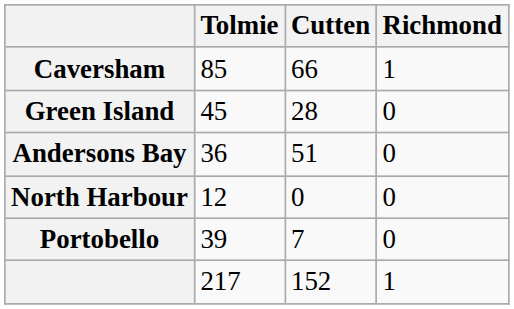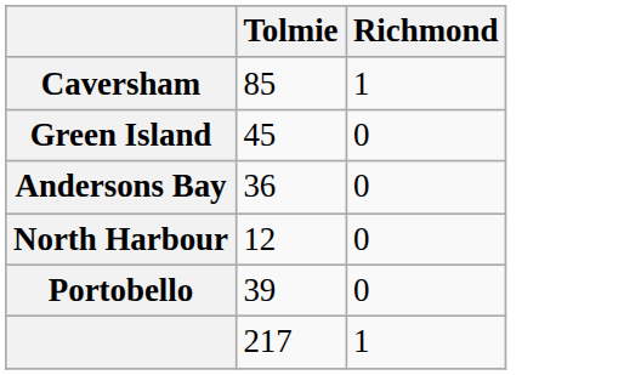 <table class="wikitable">
 <tr>
 <th></th>
 <th>Tolmie</th>
-<th>Cutten</th>
 <th>Richmond</th>
 </tr>
 <tr>
 <th>Caversham</th>
 <td>85</td>
-<td>66</td>
 <td>1</td>
 </tr>
 <tr>
 <th>Green Island</th>
 <td>45</td>
-<td>28</td>
 <td>0</td>
 </tr>
 <tr>
 <th>Andersons Bay</th>
 <td>36</td>
-<td>51</td>
 <td>0</td>
 </tr>
 <tr>
 <th>North Harbour</th>
 <td>12</td>
 <td>0</td>
-<td>0</td>
 </tr>
 <tr>
 <th>Portobello</th>
 <td>39</td>
-<td>7</td>
 <td>0</td>
 </tr>
 <tr>
 <th></th>
 <td>217</td>
-<td>152</td>
 <td>1</td>
 </tr>
 </table>
